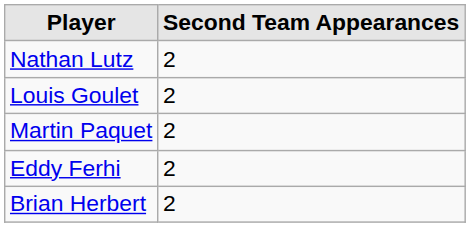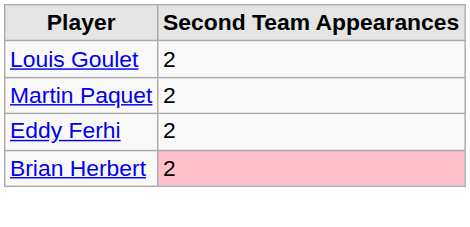 <table class="wikitable">
 <tr>
 <th style="background:#e5e5e5;">Player</th>
 <th style="background:#e5e5e5;">Second Team Appearances</th>
-</tr>
-<tr>
-<td><a href='#'>Nathan Lutz</a></td>
-<td>2</td>
 </tr>
 <tr>
 <td><a href='#'>Louis Goulet</a></td>
 <td>2</td>
 </tr>
 <tr>
 <td><a href='#'>Martin Paquet</a></td>
 <td>2</td>
 </tr>
 <tr>
 <td><a href='#'>Eddy Ferhi</a></td>
 <td>2</td>
 </tr>
 <tr>
 <td><a href='#'>Brian Herbert</a></td>
-<td>2</td>
+<td style="background: pink;">2</td>
 </tr>
 </table>
